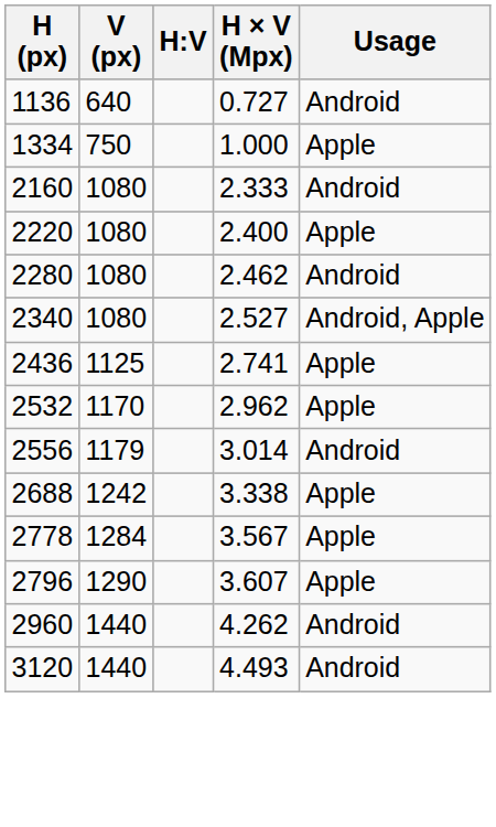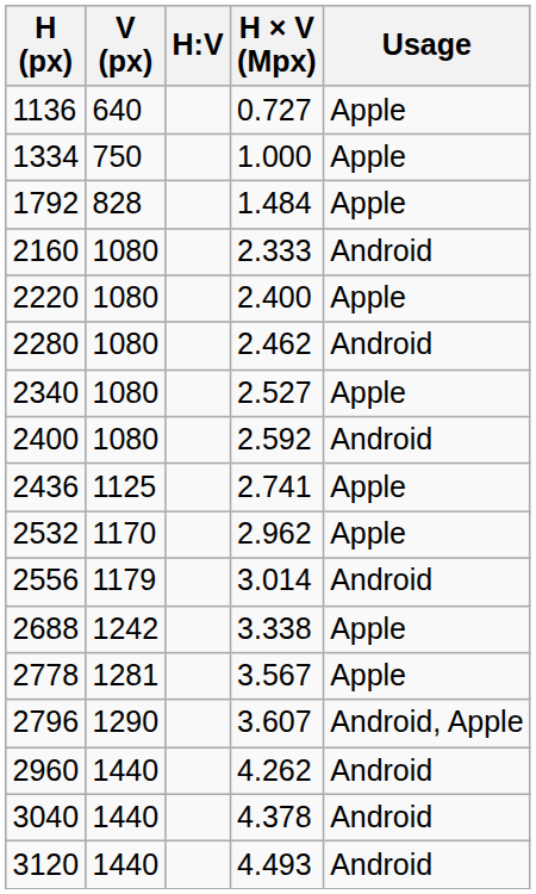 <table class="wikitable floatright sortable">
 <tr>
 <th>H<br>(px)</th>
 <th>V<br>(px)</th>
 <th>H:V<br></th>
 <th>H × V<br>(Mpx)</th>
 <th>Usage</th>
 </tr>
 <tr>
 <td>1136</td>
 <td>640</td>
 <td></td>
 <td>0.727</td>
-<td>Android</td>
+<td>Apple </td>
 </tr>
 <tr>
 <td>1334</td>
 <td>750</td>
 <td></td>
 <td>1.000</td>
 <td>Apple </td>
+</tr>
+<tr>
+<td>1792</td>
+<td>828</td>
+<td></td>
+<td>1.484</td>
+<td>Apple <br></td>
 </tr>
 <tr>
 <td>2160</td>
 <td>1080</td>
 <td></td>
 <td>2.333</td>
 <td>Android</td>
 </tr>
 <tr>
 <td>2220</td>
 <td>1080</td>
 <td></td>
 <td>2.400</td>
 <td>Apple </td>
 </tr>
 <tr>
 <td>2280</td>
 <td>1080</td>
 <td></td>
 <td>2.462</td>
 <td>Android</td>
 </tr>
 <tr>
 <td>2340</td>
 <td>1080</td>
 <td></td>
 <td>2.527</td>
-<td>Android, Apple </td>
+<td>Apple </td>
+</tr>
+<tr>
+<td>2400</td>
+<td>1080</td>
+<td></td>
+<td>2.592</td>
+<td>Android</td>
 </tr>
 <tr>
 <td>2436</td>
 <td>1125</td>
 <td></td>
 <td>2.741</td>
 <td>Apple </td>
 </tr>
 <tr>
 <td>2532</td>
 <td>1170</td>
 <td></td>
 <td>2.962</td>
 <td>Apple </td>
 </tr>
 <tr>
 <td>2556</td>
 <td>1179</td>
 <td></td>
 <td>3.014</td>
 <td>Android</td>
 </tr>
 <tr>
 <td>2688</td>
 <td>1242</td>
 <td></td>
 <td>3.338</td>
 <td>Apple </td>
 </tr>
 <tr>
 <td>2778</td>
-<td>1284</td>
+<td>1281</td>
 <td></td>
 <td>3.567</td>
 <td>Apple </td>
 </tr>
 <tr>
 <td>2796</td>
 <td>1290</td>
 <td></td>
 <td>3.607</td>
-<td>Apple </td>
+<td>Android, Apple </td>
 </tr>
 <tr>
 <td>2960</td>
 <td>1440</td>
 <td></td>
 <td>4.262</td>
+<td>Android</td>
+</tr>
+<tr>
+<td>3040</td>
+<td>1440</td>
+<td></td>
+<td>4.378</td>
 <td>Android</td>
 </tr>
 <tr>
 <td>3120</td>
 <td>1440</td>
 <td></td>
 <td>4.493</td>
 <td>Android</td>
 </tr>
 </table>
